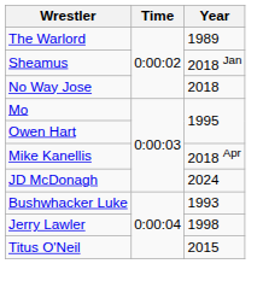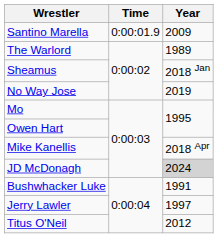 <table class="wikitable sortable">
 <tr>
 <th>Wrestler</th>
 <th>Time</th>
 <th>Year</th>
+</tr>
+<tr>
+<td><a href='#'>Santino Marella</a></td>
+<td>0:00:01.9</td>
+<td>2009</td>
 </tr>
 <tr>
 <td><a href='#'>The Warlord</a></td>
 <td rowspan="3">0:00:02</td>
 <td>1989</td>
 </tr>
 <tr>
 <td><a href='#'>Sheamus</a></td>
 <td>2018 <sup>Jan</sup></td>
 </tr>
 <tr>
 <td><a href='#'>No Way Jose</a></td>
-<td>2018</td>
+<td>2019</td>
 </tr>
 <tr>
 <td><a href='#'>Mo</a></td>
 <td rowspan="4">0:00:03</td>
 <td rowspan=2>1995</td>
 </tr>
 <tr>
 <td><a href='#'>Owen Hart</a></td>
 </tr>
 <tr>
 <td><a href='#'>Mike Kanellis</a></td>
 <td>2018 <sup>Apr</sup></td>
 </tr>
 <tr>
 <td><a href='#'>JD McDonagh</a></td>
-<td>2024</td>
+<td style="background: lightgrey;">2024</td>
 </tr>
 <tr>
 <td><a href='#'>Bushwhacker Luke </a></td>
 <td rowspan="3">0:00:04</td>
-<td>1993</td>
+<td>1991</td>
 </tr>
 <tr>
 <td><a href='#'>Jerry Lawler</a></td>
-<td>1998</td>
+<td>1997</td>
 </tr>
 <tr>
 <td><a href='#'>Titus O'Neil</a></td>
-<td>2015</td>
+<td>2012</td>
 </tr>
 </table>
